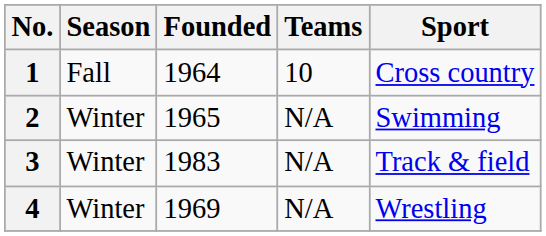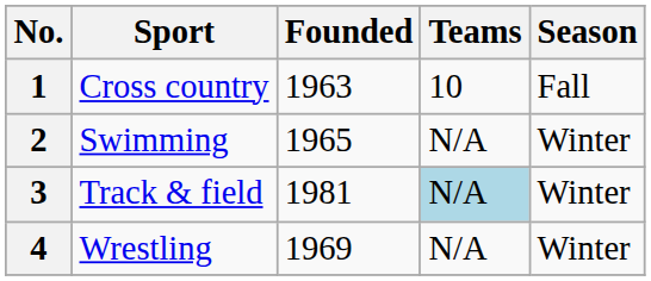 <table class="wikitable sortable">
 <tr>
 <th>No.</th>
-<th>Season</th>
+<th>Sport</th>
 <th>Founded</th>
 <th>Teams</th>
-<th>Sport</th>
+<th>Season</th>
 </tr>
 <tr>
 <th>1</th>
+<td><a href='#'>Cross country</a></td>
+<td>1963</td>
+<td>10</td>
 <td>Fall</td>
-<td>1964</td>
-<td>10</td>
-<td><a href='#'>Cross country</a></td>
 </tr>
 <tr>
 <th>2</th>
-<td>Winter</td>
+<td><a href='#'>Swimming</a></td>
 <td>1965</td>
 <td>N/A</td>
-<td><a href='#'>Swimming</a></td>
+<td>Winter</td>
 </tr>
 <tr>
 <th>3</th>
+<td><a href='#'>Track & field</a></td>
+<td>1981</td>
+<td style="background: lightblue;">N/A</td>
 <td>Winter</td>
-<td>1983</td>
-<td>N/A</td>
-<td><a href='#'>Track & field</a></td>
 </tr>
 <tr>
 <th>4</th>
-<td>Winter</td>
+<td><a href='#'>Wrestling</a></td>
 <td>1969</td>
 <td>N/A</td>
-<td><a href='#'>Wrestling</a></td>
+<td>Winter</td>
 </tr>
 </table>
